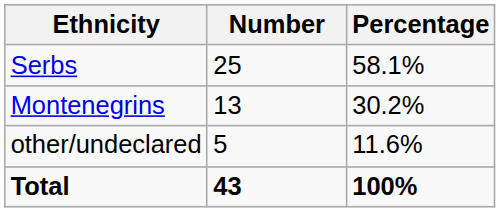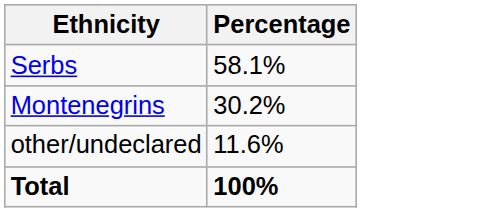 <table class="wikitable">
 <tr>
 <th width="100px">Ethnicity</th>
-<th width="80px">Number</th>
 <th width="80px">Percentage</th>
 </tr>
 <tr>
 <td><a href='#'>Serbs</a></td>
-<td>25</td>
 <td>58.1%</td>
 </tr>
 <tr>
 <td><a href='#'>Montenegrins</a></td>
-<td>13</td>
 <td>30.2%</td>
 </tr>
 <tr>
 <td>other/undeclared</td>
-<td>5</td>
 <td>11.6%</td>
 </tr>
 <tr>
 <td><strong>Total</strong></td>
-<td><strong>43</strong></td>
 <td><strong>100%</strong></td>
 </tr>
 </table>
